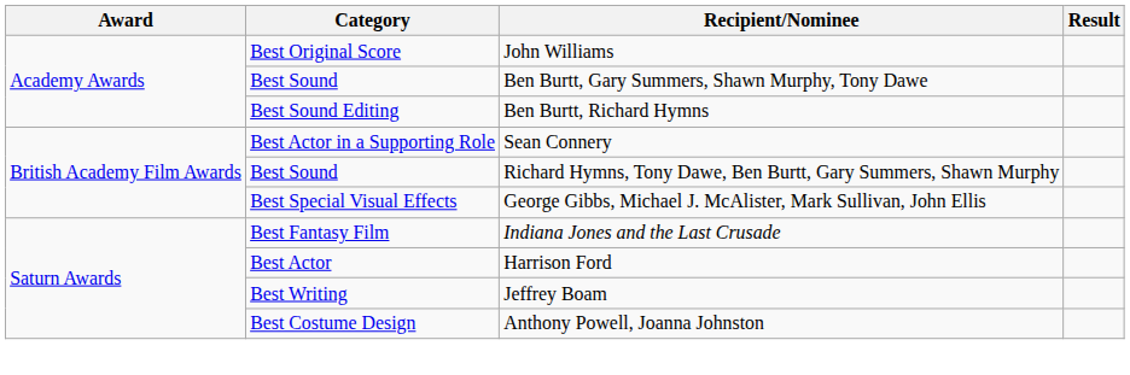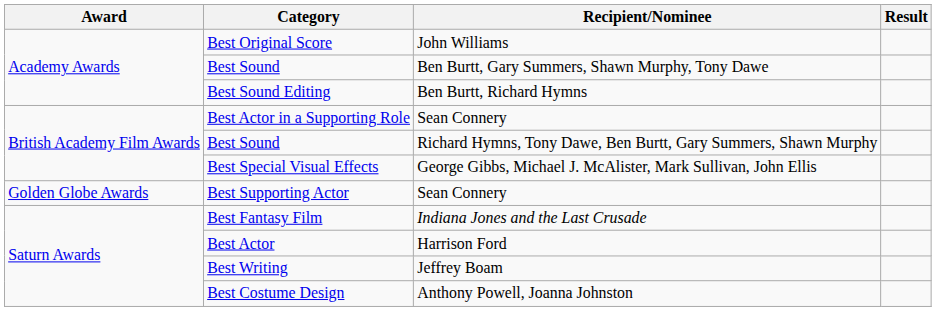 <table class="wikitable plainrowheaders sortable">
 <tr>
 <th scope="col">Award</th>
 <th scope="col">Category</th>
 <th scope="col">Recipient/Nominee</th>
 <th scope="col">Result</th>
 </tr>
 <tr>
 <td rowspan="3"><a href='#'>Academy Awards</a></td>
 <td><a href='#'>Best Original Score</a></td>
 <td>John Williams</td>
 <td></td>
 </tr>
 <tr>
 <td><a href='#'>Best Sound</a></td>
 <td>Ben Burtt, Gary Summers, Shawn Murphy, Tony Dawe</td>
 <td></td>
 </tr>
 <tr>
 <td><a href='#'>Best Sound Editing</a></td>
 <td>Ben Burtt, Richard Hymns</td>
 <td></td>
 </tr>
 <tr>
 <td rowspan="3"><a href='#'>British Academy Film Awards</a></td>
 <td><a href='#'>Best Actor in a Supporting Role</a></td>
 <td>Sean Connery</td>
 <td></td>
 </tr>
 <tr>
 <td><a href='#'>Best Sound</a></td>
 <td>Richard Hymns, Tony Dawe, Ben Burtt, Gary Summers, Shawn Murphy</td>
 <td></td>
 </tr>
 <tr>
 <td><a href='#'>Best Special Visual Effects</a></td>
 <td>George Gibbs, Michael J. McAlister, Mark Sullivan, John Ellis</td>
 <td></td>
 </tr>
 <tr>
+<td rowspan="1"><a href='#'>Golden Globe Awards</a></td>
+<td><a href='#'>Best Supporting Actor</a></td>
+<td>Sean Connery</td>
+<td></td>
+</tr>
+<tr>
 <td rowspan="4"><a href='#'>Saturn Awards</a></td>
 <td><a href='#'>Best Fantasy Film</a></td>
 <td><em>Indiana Jones and the Last Crusade</em></td>
 <td></td>
 </tr>
 <tr>
 <td><a href='#'>Best Actor</a></td>
 <td>Harrison Ford</td>
 <td></td>
 </tr>
 <tr>
 <td><a href='#'>Best Writing</a></td>
 <td>Jeffrey Boam</td>
 <td></td>
 </tr>
 <tr>
 <td><a href='#'>Best Costume Design</a></td>
 <td>Anthony Powell, Joanna Johnston</td>
 <td></td>
 </tr>
 </table>
